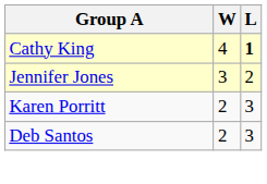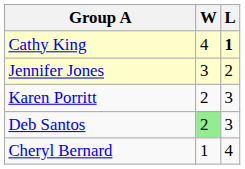 <table class="wikitable">
 <tr>
 <th width=175>Group A</th>
 <th>W</th>
 <th>L</th>
 </tr>
 <tr bgcolor=#ffffcc>
 <td> <a href='#'>Cathy King</a></td>
 <td>4</td>
 <td><strong>1</strong></td>
 </tr>
 <tr bgcolor=#ffffcc>
 <td> <a href='#'>Jennifer Jones</a></td>
 <td>3</td>
 <td>2</td>
 </tr>
 <tr>
 <td> <a href='#'>Karen Porritt</a></td>
 <td>2</td>
 <td>3</td>
 </tr>
 <tr>
 <td> <a href='#'>Deb Santos</a></td>
-<td>2</td>
+<td style="background: lightgreen;">2</td>
 <td>3</td>
 </tr>
+<tr>
+<td> <a href='#'>Cheryl Bernard</a></td>
+<td>1</td>
+<td>4</td>
+</tr>
 </table>
